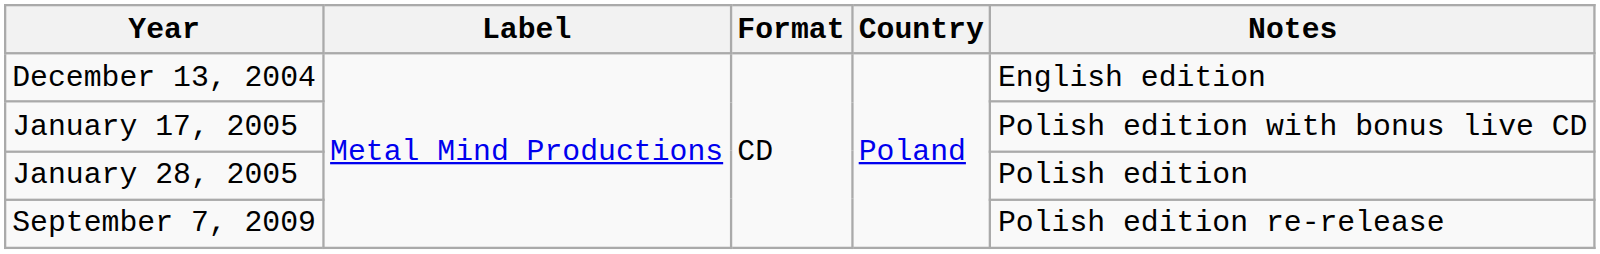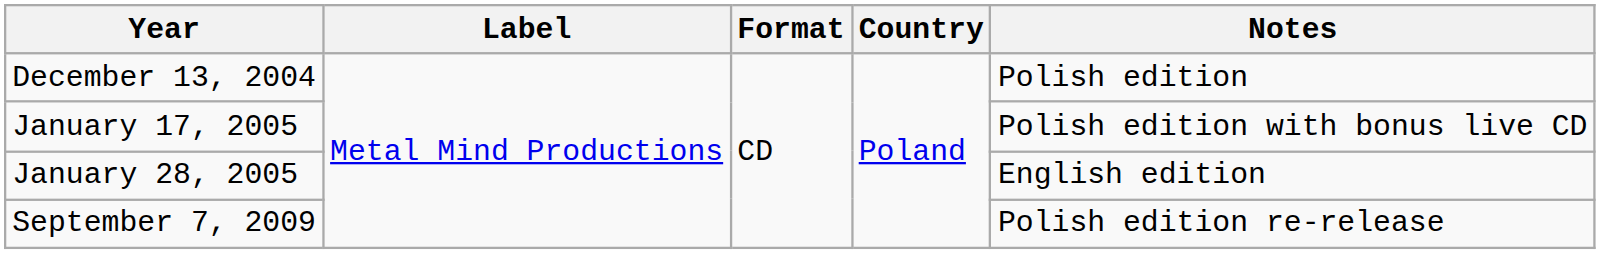 <table class="wikitable">
 <tr>
 <th>Year</th>
 <th>Label</th>
 <th>Format</th>
 <th>Country</th>
 <th>Notes</th>
 </tr>
 <tr>
 <td>December 13, 2004</td>
 <td rowspan=4><a href='#'>Metal Mind Productions</a></td>
 <td rowspan=4>CD</td>
 <td rowspan=4><a href='#'>Poland</a></td>
-<td>English edition</td>
+<td>Polish edition</td>
 </tr>
 <tr>
 <td>January 17, 2005</td>
 <td>Polish edition with bonus live CD</td>
 </tr>
 <tr>
 <td>January 28, 2005</td>
-<td>Polish edition</td>
+<td>English edition</td>
 </tr>
 <tr>
 <td>September 7, 2009</td>
 <td>Polish edition re-release</td>
 </tr>
 </table>
